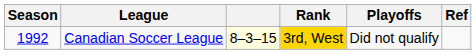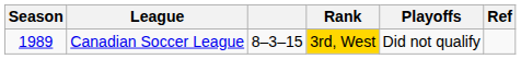 <table class="wikitable" style="text-align: center;">
 <tr>
 <th>Season</th>
 <th>League</th>
 <th></th>
 <th>Rank</th>
 <th>Playoffs</th>
 <th>Ref</th>
 </tr>
 <tr>
-<td><a href='#'>1992</a></td>
+<td><a href='#'>1989</a></td>
 <td><a href='#'>Canadian Soccer League</a></td>
-<td style="background: lightyellow;">8–3–15</td>
+<td>8–3–15</td>
 <td style="background: gold;">3rd, West</td>
 <td>Did not qualify</td>
 <td></td>
 </tr>
 </table>
